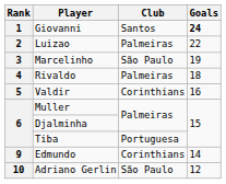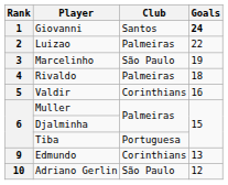 <table class="wikitable">
 <tr>
 <th>Rank</th>
 <th>Player</th>
 <th>Club</th>
 <th>Goals</th>
 </tr>
 <tr>
 <th>1</th>
 <td>Giovanni</td>
 <td>Santos</td>
 <td><strong>24</strong></td>
 </tr>
 <tr>
 <th>2</th>
 <td>Luizao</td>
 <td>Palmeiras</td>
 <td>22</td>
 </tr>
 <tr>
 <th>3</th>
 <td>Marcelinho</td>
 <td>São Paulo</td>
 <td>19</td>
 </tr>
 <tr>
 <th>4</th>
 <td>Rivaldo</td>
 <td>Palmeiras</td>
 <td>18</td>
 </tr>
 <tr>
 <th>5</th>
 <td>Valdir</td>
 <td>Corinthians</td>
 <td>16</td>
 </tr>
 <tr>
 <th rowspan="3">6</th>
 <td>Muller</td>
 <td rowspan="2">Palmeiras</td>
 <td rowspan="3">15</td>
 </tr>
 <tr>
 <td>Djalminha</td>
 </tr>
 <tr>
 <td>Tiba</td>
 <td>Portuguesa</td>
 </tr>
 <tr>
 <th>9</th>
 <td>Edmundo</td>
 <td>Corinthians</td>
-<td>14</td>
+<td>13</td>
 </tr>
 <tr>
 <th>10</th>
 <td>Adriano Gerlin</td>
 <td>São Paulo</td>
 <td>12</td>
 </tr>
 </table>
